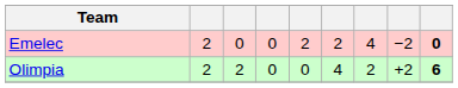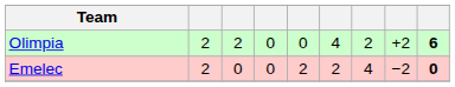 <table class="wikitable" style="text-align:center;">
 <tr>
 </tr>
 <tr>
 <th width="175">Team</th>
 <th width="25"></th>
 <th width="25"></th>
 <th width="25"></th>
 <th width="25"></th>
 <th width="25"></th>
 <th width="25"></th>
 <th width="25"></th>
 <th width="25"></th>
 </tr>
+<tr bgcolor=CCFFCC>
+<td align=left> <a href='#'>Olimpia</a></td>
+<td>2</td>
+<td>2</td>
+<td>0</td>
+<td>0</td>
+<td>4</td>
+<td>2</td>
+<td>+2</td>
+<td><strong>6</strong></td>
+</tr>
 <tr bgcolor=FFCCCC>
 <td align=left> <a href='#'>Emelec</a></td>
 <td>2</td>
 <td>0</td>
 <td>0</td>
 <td>2</td>
 <td>2</td>
 <td>4</td>
 <td>−2</td>
 <td><strong>0</strong></td>
 </tr>
-<tr bgcolor=CCFFCC>
-<td align=left> <a href='#'>Olimpia</a></td>
-<td>2</td>
-<td>2</td>
-<td>0</td>
-<td>0</td>
-<td>4</td>
-<td>2</td>
-<td>+2</td>
-<td><strong>6</strong></td>
-</tr>
 <tr>
 </tr>
 </table>
